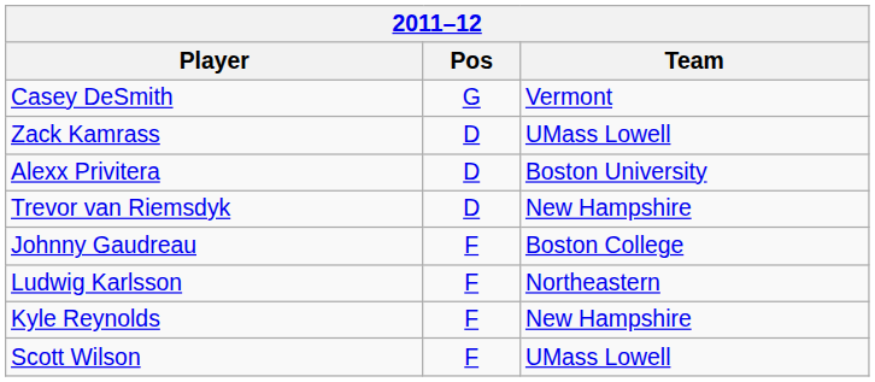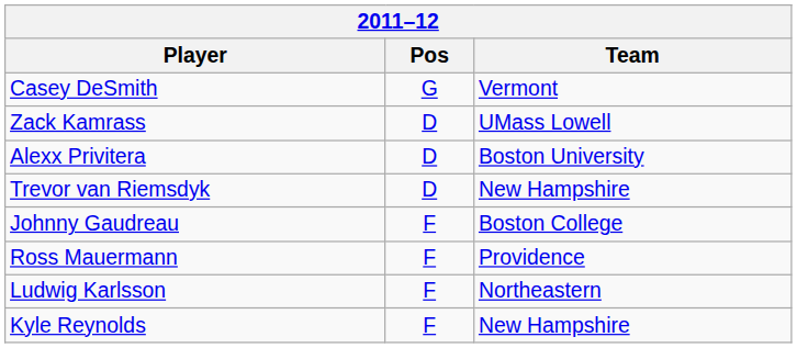 <table class="wikitable" width=95%>
 <tr>
 <th colspan=3><a href='#'>2011–12</a></th>
 </tr>
 <tr>
 <th>Player</th>
 <th>Pos</th>
 <th>Team</th>
 </tr>
 <tr>
 <td><a href='#'>Casey DeSmith</a></td>
 <td align=center><a href='#'>G</a></td>
 <td><a href='#'>Vermont</a></td>
 </tr>
 <tr>
 <td><a href='#'>Zack Kamrass</a></td>
 <td align=center><a href='#'>D</a></td>
 <td><a href='#'>UMass Lowell</a></td>
 </tr>
 <tr>
 <td><a href='#'>Alexx Privitera</a></td>
 <td align=center><a href='#'>D</a></td>
 <td><a href='#'>Boston University</a></td>
 </tr>
 <tr>
 <td><a href='#'>Trevor van Riemsdyk</a></td>
 <td align=center><a href='#'>D</a></td>
 <td><a href='#'>New Hampshire</a></td>
 </tr>
 <tr>
 <td><a href='#'>Johnny Gaudreau</a></td>
 <td align=center><a href='#'>F</a></td>
 <td><a href='#'>Boston College</a></td>
 </tr>
 <tr>
+<td><a href='#'>Ross Mauermann</a></td>
+<td align=center><a href='#'>F</a></td>
+<td><a href='#'>Providence</a></td>
+</tr>
+<tr>
 <td><a href='#'>Ludwig Karlsson</a></td>
 <td align=center><a href='#'>F</a></td>
 <td><a href='#'>Northeastern</a></td>
 </tr>
 <tr>
 <td><a href='#'>Kyle Reynolds</a></td>
 <td align=center><a href='#'>F</a></td>
 <td><a href='#'>New Hampshire</a></td>
 </tr>
-<tr>
-<td><a href='#'>Scott Wilson</a></td>
-<td align=center><a href='#'>F</a></td>
-<td><a href='#'>UMass Lowell</a></td>
-</tr>
 </table>
